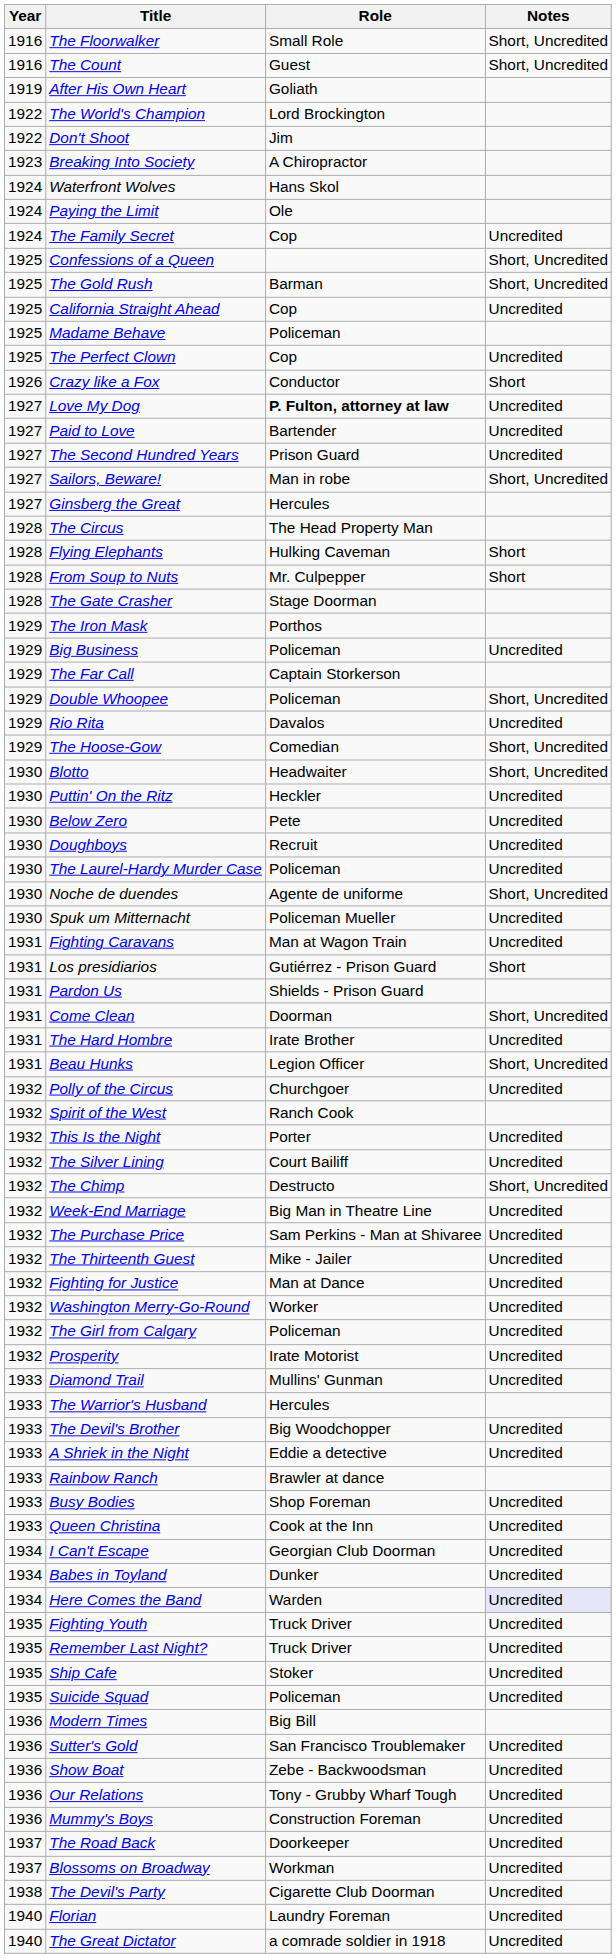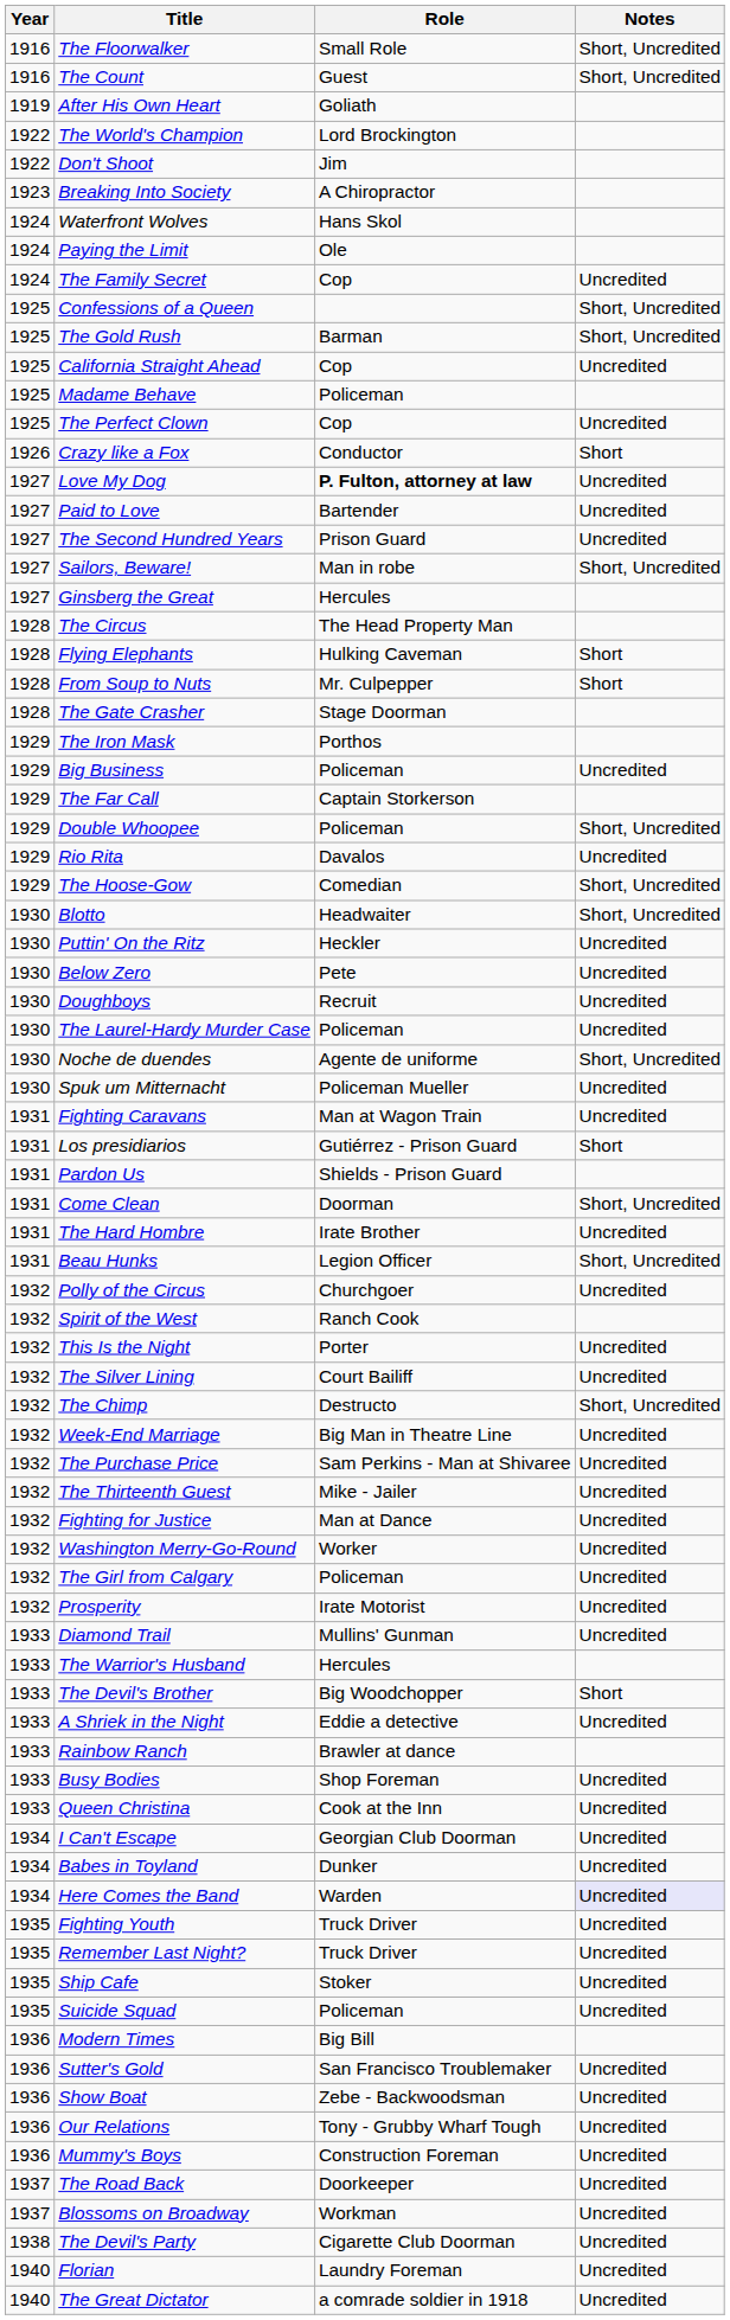 <table class="wikitable">
 <tr>
 <th>Year</th>
 <th>Title</th>
 <th>Role</th>
 <th>Notes</th>
 </tr>
 <tr>
 <td>1916</td>
 <td><em><a href='#'>The Floorwalker</a></em></td>
 <td>Small Role</td>
 <td>Short, Uncredited</td>
 </tr>
 <tr>
 <td>1916</td>
 <td><em><a href='#'>The Count</a></em></td>
 <td>Guest</td>
 <td>Short, Uncredited</td>
 </tr>
 <tr>
 <td>1919</td>
 <td><em><a href='#'>After His Own Heart</a></em></td>
 <td>Goliath</td>
 <td></td>
 </tr>
 <tr>
 <td>1922</td>
 <td><em><a href='#'>The World's Champion</a></em></td>
 <td>Lord Brockington</td>
 <td></td>
 </tr>
 <tr>
 <td>1922</td>
 <td><em><a href='#'>Don't Shoot</a></em></td>
 <td>Jim</td>
 <td></td>
 </tr>
 <tr>
 <td>1923</td>
 <td><em><a href='#'>Breaking Into Society</a></em></td>
 <td>A Chiropractor</td>
 <td></td>
 </tr>
 <tr>
 <td>1924</td>
 <td><em>Waterfront Wolves</em></td>
 <td>Hans Skol</td>
 <td></td>
 </tr>
 <tr>
 <td>1924</td>
 <td><em><a href='#'>Paying the Limit</a></em></td>
 <td>Ole</td>
 <td></td>
 </tr>
 <tr>
 <td>1924</td>
 <td><em><a href='#'>The Family Secret</a></em></td>
 <td>Cop</td>
 <td>Uncredited</td>
 </tr>
 <tr>
 <td>1925</td>
 <td><em><a href='#'>Confessions of a Queen</a></em></td>
 <td></td>
 <td>Short, Uncredited</td>
 </tr>
 <tr>
 <td>1925</td>
 <td><em><a href='#'>The Gold Rush</a></em></td>
 <td>Barman</td>
 <td>Short, Uncredited</td>
 </tr>
 <tr>
 <td>1925</td>
 <td><em><a href='#'>California Straight Ahead</a></em></td>
 <td>Cop</td>
 <td>Uncredited</td>
 </tr>
 <tr>
 <td>1925</td>
 <td><em><a href='#'>Madame Behave</a></em></td>
 <td>Policeman</td>
 <td></td>
 </tr>
 <tr>
 <td>1925</td>
 <td><em><a href='#'>The Perfect Clown</a></em></td>
 <td>Cop</td>
 <td>Uncredited</td>
 </tr>
 <tr>
 <td>1926</td>
 <td><em><a href='#'>Crazy like a Fox</a></em></td>
 <td>Conductor</td>
 <td>Short</td>
 </tr>
 <tr>
 <td>1927</td>
 <td><em><a href='#'>Love My Dog</a></em></td>
 <td><strong>P. Fulton, attorney at law</strong></td>
 <td>Uncredited</td>
 </tr>
 <tr>
 <td>1927</td>
 <td><em><a href='#'>Paid to Love</a></em></td>
 <td>Bartender</td>
 <td>Uncredited</td>
 </tr>
 <tr>
 <td>1927</td>
 <td><em><a href='#'>The Second Hundred Years</a></em></td>
 <td>Prison Guard</td>
 <td>Uncredited</td>
 </tr>
 <tr>
 <td>1927</td>
 <td><em><a href='#'>Sailors, Beware!</a></em></td>
 <td>Man in robe</td>
 <td>Short, Uncredited</td>
 </tr>
 <tr>
 <td>1927</td>
 <td><em><a href='#'>Ginsberg the Great</a></em></td>
 <td>Hercules</td>
 <td></td>
 </tr>
 <tr>
 <td>1928</td>
 <td><em><a href='#'>The Circus</a></em></td>
 <td>The Head Property Man</td>
 <td></td>
 </tr>
 <tr>
 <td>1928</td>
 <td><em><a href='#'>Flying Elephants</a></em></td>
 <td>Hulking Caveman</td>
 <td>Short</td>
 </tr>
 <tr>
 <td>1928</td>
 <td><em><a href='#'>From Soup to Nuts</a></em></td>
 <td>Mr. Culpepper</td>
 <td>Short</td>
 </tr>
 <tr>
 <td>1928</td>
 <td><em><a href='#'>The Gate Crasher</a></em></td>
 <td>Stage Doorman</td>
 <td></td>
 </tr>
 <tr>
 <td>1929</td>
 <td><em><a href='#'>The Iron Mask</a></em></td>
 <td>Porthos</td>
 <td></td>
 </tr>
 <tr>
 <td>1929</td>
 <td><em><a href='#'>Big Business</a></em></td>
 <td>Policeman</td>
 <td>Uncredited</td>
 </tr>
 <tr>
 <td>1929</td>
 <td><em><a href='#'>The Far Call</a></em></td>
 <td>Captain Storkerson</td>
 <td></td>
 </tr>
 <tr>
 <td>1929</td>
 <td><em><a href='#'>Double Whoopee</a></em></td>
 <td>Policeman</td>
 <td>Short, Uncredited</td>
 </tr>
 <tr>
 <td>1929</td>
 <td><em><a href='#'>Rio Rita</a></em></td>
 <td>Davalos</td>
 <td>Uncredited</td>
 </tr>
 <tr>
 <td>1929</td>
 <td><em><a href='#'>The Hoose-Gow</a></em></td>
 <td>Comedian</td>
 <td>Short, Uncredited</td>
 </tr>
 <tr>
 <td>1930</td>
 <td><em><a href='#'>Blotto</a></em></td>
 <td>Headwaiter</td>
 <td>Short, Uncredited</td>
 </tr>
 <tr>
 <td>1930</td>
 <td><em><a href='#'>Puttin' On the Ritz</a></em></td>
 <td>Heckler</td>
 <td>Uncredited</td>
 </tr>
 <tr>
 <td>1930</td>
 <td><em><a href='#'>Below Zero</a></em></td>
 <td>Pete</td>
 <td>Uncredited</td>
 </tr>
 <tr>
 <td>1930</td>
 <td><em><a href='#'>Doughboys</a></em></td>
 <td>Recruit</td>
 <td>Uncredited</td>
 </tr>
 <tr>
 <td>1930</td>
 <td><em><a href='#'>The Laurel-Hardy Murder Case</a></em></td>
 <td>Policeman</td>
 <td>Uncredited</td>
 </tr>
 <tr>
 <td>1930</td>
 <td><em>Noche de duendes</em></td>
 <td>Agente de uniforme</td>
 <td>Short, Uncredited</td>
 </tr>
 <tr>
 <td>1930</td>
 <td><em>Spuk um Mitternacht</em></td>
 <td>Policeman Mueller</td>
 <td>Uncredited</td>
 </tr>
 <tr>
 <td>1931</td>
 <td><em><a href='#'>Fighting Caravans</a></em></td>
 <td>Man at Wagon Train</td>
 <td>Uncredited</td>
 </tr>
 <tr>
 <td>1931</td>
 <td><em>Los presidiarios</em></td>
 <td>Gutiérrez - Prison Guard</td>
 <td>Short</td>
 </tr>
 <tr>
 <td>1931</td>
 <td><em><a href='#'>Pardon Us</a></em></td>
 <td>Shields - Prison Guard</td>
 <td></td>
 </tr>
 <tr>
 <td>1931</td>
 <td><em><a href='#'>Come Clean</a></em></td>
 <td>Doorman</td>
 <td>Short, Uncredited</td>
 </tr>
 <tr>
 <td>1931</td>
 <td><em><a href='#'>The Hard Hombre</a></em></td>
 <td>Irate Brother</td>
 <td>Uncredited</td>
 </tr>
 <tr>
 <td>1931</td>
 <td><em><a href='#'>Beau Hunks</a></em></td>
 <td>Legion Officer</td>
 <td>Short, Uncredited</td>
 </tr>
 <tr>
 <td>1932</td>
 <td><em><a href='#'>Polly of the Circus</a></em></td>
 <td>Churchgoer</td>
 <td>Uncredited</td>
 </tr>
 <tr>
 <td>1932</td>
 <td><em><a href='#'>Spirit of the West</a></em></td>
 <td>Ranch Cook</td>
 <td></td>
 </tr>
 <tr>
 <td>1932</td>
 <td><em><a href='#'>This Is the Night</a></em></td>
 <td>Porter</td>
 <td>Uncredited</td>
 </tr>
 <tr>
 <td>1932</td>
 <td><em><a href='#'>The Silver Lining</a></em></td>
 <td>Court Bailiff</td>
 <td>Uncredited</td>
 </tr>
 <tr>
 <td>1932</td>
 <td><em><a href='#'>The Chimp</a></em></td>
 <td>Destructo</td>
 <td>Short, Uncredited</td>
 </tr>
 <tr>
 <td>1932</td>
 <td><em><a href='#'>Week-End Marriage</a></em></td>
 <td>Big Man in Theatre Line</td>
 <td>Uncredited</td>
 </tr>
 <tr>
 <td>1932</td>
 <td><em><a href='#'>The Purchase Price</a></em></td>
 <td>Sam Perkins - Man at Shivaree</td>
 <td>Uncredited</td>
 </tr>
 <tr>
 <td>1932</td>
 <td><em><a href='#'>The Thirteenth Guest</a></em></td>
 <td>Mike - Jailer</td>
 <td>Uncredited</td>
 </tr>
 <tr>
 <td>1932</td>
 <td><em><a href='#'>Fighting for Justice</a></em></td>
 <td>Man at Dance</td>
 <td>Uncredited</td>
 </tr>
 <tr>
 <td>1932</td>
 <td><em><a href='#'>Washington Merry-Go-Round</a></em></td>
 <td>Worker</td>
 <td>Uncredited</td>
 </tr>
 <tr>
 <td>1932</td>
 <td><em><a href='#'>The Girl from Calgary</a></em></td>
 <td>Policeman</td>
 <td>Uncredited</td>
 </tr>
 <tr>
 <td>1932</td>
 <td><em><a href='#'>Prosperity</a></em></td>
 <td>Irate Motorist</td>
 <td>Uncredited</td>
 </tr>
 <tr>
 <td>1933</td>
 <td><em><a href='#'>Diamond Trail</a></em></td>
 <td>Mullins' Gunman</td>
 <td>Uncredited</td>
 </tr>
 <tr>
 <td>1933</td>
 <td><em><a href='#'>The Warrior's Husband</a></em></td>
 <td>Hercules</td>
 <td></td>
 </tr>
 <tr>
 <td>1933</td>
 <td><em><a href='#'>The Devil's Brother</a></em></td>
 <td>Big Woodchopper</td>
-<td>Uncredited</td>
+<td>Short</td>
 </tr>
 <tr>
 <td>1933</td>
 <td><em><a href='#'>A Shriek in the Night</a></em></td>
 <td>Eddie a detective</td>
 <td>Uncredited</td>
 </tr>
 <tr>
 <td>1933</td>
 <td><em><a href='#'>Rainbow Ranch</a></em></td>
 <td>Brawler at dance</td>
 <td></td>
 </tr>
 <tr>
 <td>1933</td>
 <td><em><a href='#'>Busy Bodies</a></em></td>
 <td>Shop Foreman</td>
 <td>Uncredited</td>
 </tr>
 <tr>
 <td>1933</td>
 <td><em><a href='#'>Queen Christina</a></em></td>
 <td>Cook at the Inn</td>
 <td>Uncredited</td>
 </tr>
 <tr>
 <td>1934</td>
 <td><em><a href='#'>I Can't Escape</a></em></td>
 <td>Georgian Club Doorman</td>
 <td>Uncredited</td>
 </tr>
 <tr>
 <td>1934</td>
 <td><em><a href='#'>Babes in Toyland</a></em></td>
 <td>Dunker</td>
 <td>Uncredited</td>
 </tr>
 <tr>
 <td>1934</td>
 <td><em><a href='#'>Here Comes the Band</a></em></td>
 <td>Warden</td>
 <td style="background: lavender;">Uncredited</td>
 </tr>
 <tr>
 <td>1935</td>
 <td><em><a href='#'>Fighting Youth</a></em></td>
 <td>Truck Driver</td>
 <td>Uncredited</td>
 </tr>
 <tr>
 <td>1935</td>
 <td><em><a href='#'>Remember Last Night?</a></em></td>
 <td>Truck Driver</td>
 <td>Uncredited</td>
 </tr>
 <tr>
 <td>1935</td>
 <td><em><a href='#'>Ship Cafe</a></em></td>
 <td>Stoker</td>
 <td>Uncredited</td>
 </tr>
 <tr>
 <td>1935</td>
 <td><em><a href='#'>Suicide Squad</a></em></td>
 <td>Policeman</td>
 <td>Uncredited</td>
 </tr>
 <tr>
 <td>1936</td>
 <td><em><a href='#'>Modern Times</a></em></td>
 <td>Big Bill</td>
 <td></td>
 </tr>
 <tr>
 <td>1936</td>
 <td><em><a href='#'>Sutter's Gold</a></em></td>
 <td>San Francisco Troublemaker</td>
 <td>Uncredited</td>
 </tr>
 <tr>
 <td>1936</td>
 <td><em><a href='#'>Show Boat</a></em></td>
 <td>Zebe - Backwoodsman</td>
 <td>Uncredited</td>
 </tr>
 <tr>
 <td>1936</td>
 <td><em><a href='#'>Our Relations</a></em></td>
 <td>Tony - Grubby Wharf Tough</td>
 <td>Uncredited</td>
 </tr>
 <tr>
 <td>1936</td>
 <td><em><a href='#'>Mummy's Boys</a></em></td>
 <td>Construction Foreman</td>
 <td>Uncredited</td>
 </tr>
 <tr>
 <td>1937</td>
 <td><em><a href='#'>The Road Back</a></em></td>
 <td>Doorkeeper</td>
 <td>Uncredited</td>
 </tr>
 <tr>
 <td>1937</td>
 <td><em><a href='#'>Blossoms on Broadway</a></em></td>
 <td>Workman</td>
 <td>Uncredited</td>
 </tr>
 <tr>
 <td>1938</td>
 <td><em><a href='#'>The Devil's Party</a></em></td>
 <td>Cigarette Club Doorman</td>
 <td>Uncredited</td>
 </tr>
 <tr>
 <td>1940</td>
 <td><em><a href='#'>Florian</a></em></td>
 <td>Laundry Foreman</td>
 <td>Uncredited</td>
 </tr>
 <tr>
 <td>1940</td>
 <td><em><a href='#'>The Great Dictator</a></em></td>
 <td>a comrade soldier in 1918</td>
 <td>Uncredited</td>
 </tr>
 </table>
